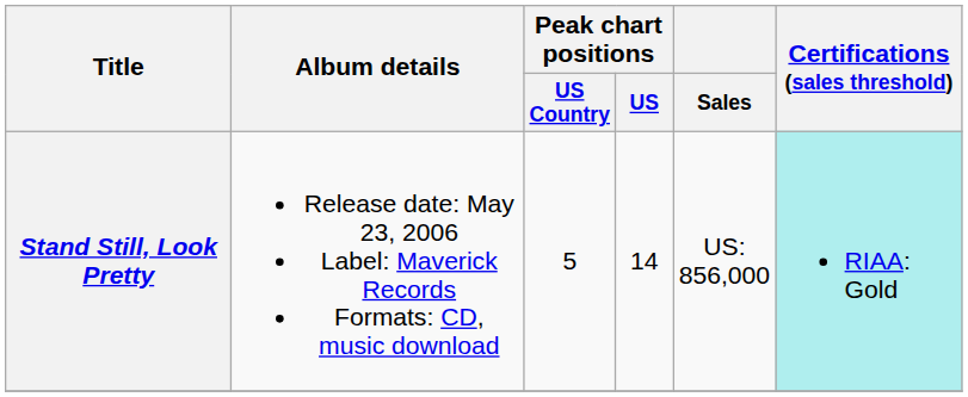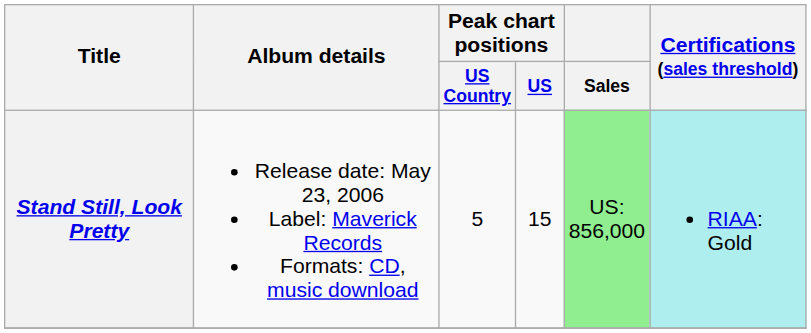 <table class="wikitable plainrowheaders" style="text-align:center;">
 <tr>
 <th rowspan="2" style="width:20em;">Title</th>
 <th rowspan="2" style="width:20em;">Album details</th>
 <th colspan="2">Peak chart<br>positions</th>
 <th></th>
 <th rowspan="2" style="width:8em;"><a href='#'>Certifications</a><br><small>(<a href='#'>sales threshold</a>)</small></th>
 </tr>
 <tr style="font-size:smaller;">
 <th style="width:4em;"><a href='#'>US Country</a><br></th>
 <th style="width:4em;"><a href='#'>US</a><br></th>
 <th>Sales</th>
 </tr>
 <tr>
 <th scope="row"><em><a href='#'>Stand Still, Look Pretty</a></em></th>
 <td><br><ul><li>Release date: May 23, 2006</li><li>Label: <a href='#'>Maverick Records</a></li><li>Formats: <a href='#'>CD</a>, <a href='#'>music download</a></li></ul></td>
 <td>5</td>
-<td>14</td>
-<td>US: 856,000</td>
+<td>15</td>
+<td style="background: lightgreen;">US: 856,000</td>
 <td align="left" style="background: paleturquoise;"><br><ul><li><a href='#'>RIAA</a>: Gold</li></ul></td>
 </tr>
 <tr>
 </tr>
 </table>
